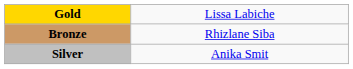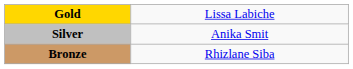 <table class="wikitable" style=" text-align:center; " width="35%">
 <tr>
 <td bgcolor="gold"><strong>Gold</strong></td>
 <td><a href='#'>Lissa Labiche</a><br>  <small><em></em></small></td>
 </tr>
 <tr>
+<td bgcolor="silver"><strong>Silver</strong></td>
+<td><a href='#'>Anika Smit</a><br>  <small><em></em></small></td>
+</tr>
+<tr>
 <td bgcolor="CC9966"><strong>Bronze</strong></td>
 <td><a href='#'>Rhizlane Siba</a><br>  <small><em></em></small></td>
 </tr>
-<tr>
-<td bgcolor="silver"><strong>Silver</strong></td>
-<td><a href='#'>Anika Smit</a><br>  <small><em></em></small></td>
-</tr>
 </table>
